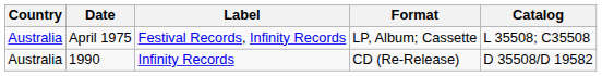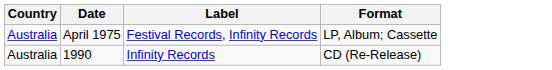 <table class="wikitable">
 <tr>
 <th>Country</th>
 <th>Date</th>
 <th>Label</th>
 <th>Format</th>
-<th>Catalog</th>
 </tr>
 <tr>
 <td><a href='#'>Australia</a></td>
 <td>April 1975</td>
 <td><a href='#'>Festival Records</a>, <a href='#'>Infinity Records</a></td>
 <td>LP, Album; Cassette</td>
-<td>L 35508; C35508</td>
 </tr>
 <tr>
 <td>Australia</td>
 <td>1990</td>
 <td><a href='#'>Infinity Records</a></td>
 <td>CD (Re-Release)</td>
-<td>D 35508/D 19582</td>
 </tr>
 </table>
